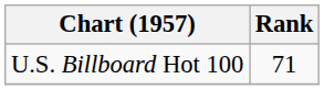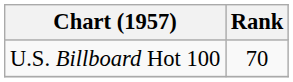 <table class="wikitable">
 <tr>
 <th>Chart (1957)</th>
 <th style="text-align:center;">Rank</th>
 </tr>
 <tr>
 <td>U.S. <em>Billboard</em> Hot 100</td>
-<td style="text-align:center;">71</td>
+<td style="text-align:center;">70</td>
 </tr>
 <tr>
 </tr>
 </table>
